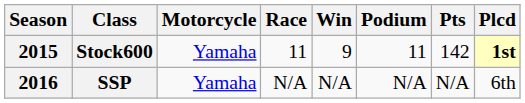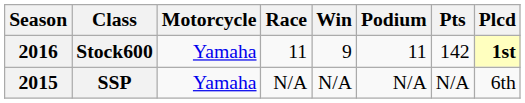 <table class="wikitable" style="text-align:right;">
 <tr>
 <th>Season</th>
 <th>Class</th>
 <th>Motorcycle</th>
 <th>Race</th>
 <th>Win</th>
 <th>Podium</th>
 <th>Pts</th>
 <th>Plcd</th>
 </tr>
 <tr>
-<th>2015</th>
+<th>2016</th>
 <th>Stock600</th>
 <td><a href='#'>Yamaha</a></td>
 <td>11</td>
 <td>9</td>
 <td>11</td>
 <td>142</td>
 <td style="background:#FFFFBF;"><strong>1st</strong></td>
 </tr>
 <tr>
-<th>2016</th>
+<th>2015</th>
 <th>SSP</th>
 <td><a href='#'>Yamaha</a></td>
 <td>N/A</td>
 <td>N/A</td>
 <td>N/A</td>
 <td>N/A</td>
 <td>6th</td>
 </tr>
 </table>
